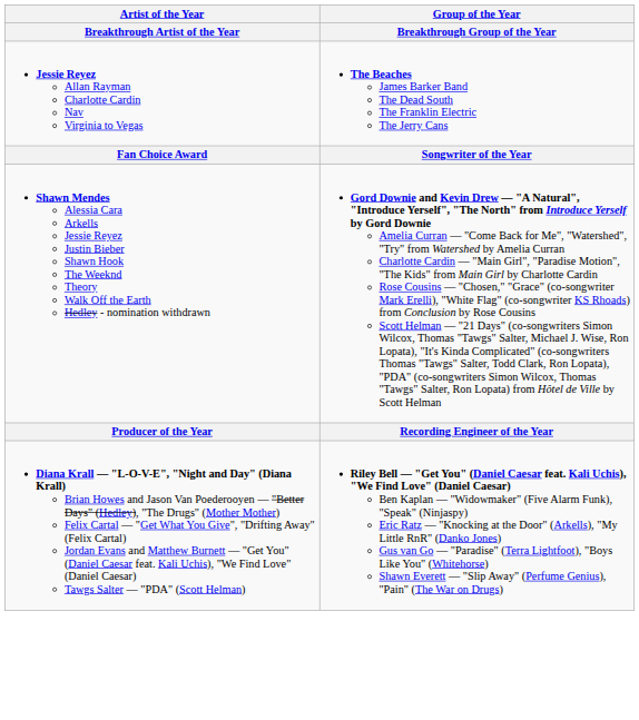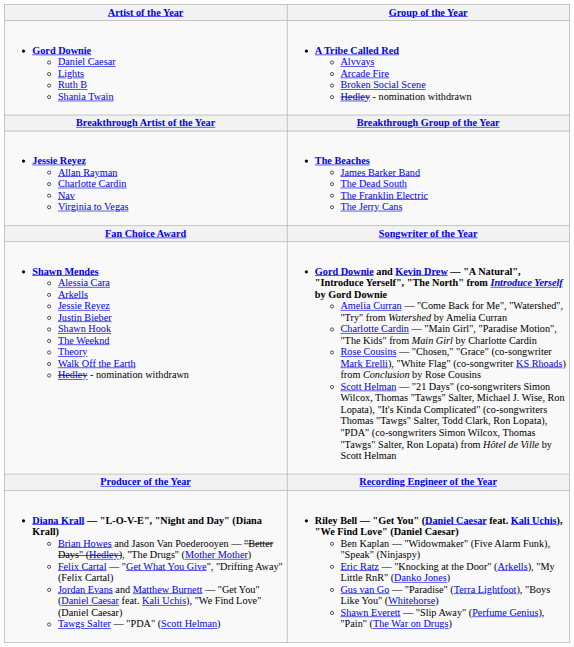 <table class="wikitable" style="width:100%">
 <tr>
 <th style="width:50%"><a href='#'>Artist of the Year</a></th>
 <th style="width:50%"><a href='#'>Group of the Year</a></th>
+</tr>
+<tr>
+<td valign="top"><br><ul><li> <strong><a href='#'>Gord Downie</a></strong><ul><li><a href='#'>Daniel Caesar</a></li><li><a href='#'>Lights</a></li><li><a href='#'>Ruth B</a></li><li><a href='#'>Shania Twain</a></li></ul></li></ul></td>
+<td valign="top"><br><ul><li> <strong><a href='#'>A Tribe Called Red</a></strong><ul><li><a href='#'>Alvvays</a></li><li><a href='#'>Arcade Fire</a></li><li><a href='#'>Broken Social Scene</a></li><li><s><a href='#'>Hedley</a></s> - nomination withdrawn</li></ul></li></ul></td>
 </tr>
 <tr>
 <th style="width:50%"><a href='#'>Breakthrough Artist of the Year</a></th>
 <th style="width:50%"><a href='#'>Breakthrough Group of the Year</a></th>
 </tr>
 <tr>
 <td valign="top"><br><ul><li> <strong><a href='#'>Jessie Reyez</a></strong><ul><li><a href='#'>Allan Rayman</a></li><li><a href='#'>Charlotte Cardin</a></li><li><a href='#'>Nav</a></li><li><a href='#'>Virginia to Vegas</a></li></ul></li></ul></td>
 <td valign="top"><br><ul><li> <strong><a href='#'>The Beaches</a></strong><ul><li><a href='#'>James Barker Band</a></li><li><a href='#'>The Dead South</a></li><li><a href='#'>The Franklin Electric</a></li><li><a href='#'>The Jerry Cans</a></li></ul></li></ul></td>
 </tr>
 <tr>
 <th style="width:50%"><a href='#'>Fan Choice Award</a></th>
 <th style="width:50%"><a href='#'>Songwriter of the Year</a></th>
 </tr>
 <tr>
 <td valign="top"><br><ul><li> <strong><a href='#'>Shawn Mendes</a></strong><ul><li><a href='#'>Alessia Cara</a></li><li><a href='#'>Arkells</a></li><li><a href='#'>Jessie Reyez</a></li><li><a href='#'>Justin Bieber</a></li><li><a href='#'>Shawn Hook</a></li><li><a href='#'>The Weeknd</a></li><li><a href='#'>Theory</a></li><li><a href='#'>Walk Off the Earth</a></li><li><s><a href='#'>Hedley</a></s> - nomination withdrawn</li></ul></li></ul></td>
 <td valign="top"><br><ul><li> <strong><a href='#'>Gord Downie</a> and <a href='#'>Kevin Drew</a> — "A Natural", "Introduce Yerself", "The North" from <em><a href='#'>Introduce Yerself</a></em> by Gord Downie</strong><ul><li><a href='#'>Amelia Curran</a> — "Come Back for Me", "Watershed", "Try" from <em>Watershed</em> by Amelia Curran</li><li><a href='#'>Charlotte Cardin</a> — "Main Girl", "Paradise Motion", "The Kids" from <em>Main Girl</em> by Charlotte Cardin</li><li><a href='#'>Rose Cousins</a> — "Chosen," "Grace" (co-songwriter <a href='#'>Mark Erelli</a>), "White Flag" (co-songwriter <a href='#'>KS Rhoads</a>) from <em>Conclusion</em> by Rose Cousins</li><li><a href='#'>Scott Helman</a> — "21 Days" (co-songwriters Simon Wilcox, Thomas "Tawgs" Salter, Michael J. Wise, Ron Lopata), "It's Kinda Complicated" (co-songwriters Thomas "Tawgs" Salter, Todd Clark, Ron Lopata), "PDA" (co-songwriters Simon Wilcox, Thomas "Tawgs" Salter, Ron Lopata) from <em>Hôtel de Ville</em> by Scott Helman</li></ul></li></ul></td>
 </tr>
 <tr>
 <th style="width:50%"><a href='#'>Producer of the Year</a></th>
 <th style="width:50%"><a href='#'>Recording Engineer of the Year</a></th>
 </tr>
 <tr>
 <td valign="top"><br><ul><li> <strong><a href='#'>Diana Krall</a> — "L-O-V-E", "Night and Day" (Diana Krall)</strong><ul><li><a href='#'>Brian Howes</a> and Jason Van Poederooyen — <s>"Better Days" (<a href='#'>Hedley</a>)</s>, "The Drugs" (<a href='#'>Mother Mother</a>)</li><li><a href='#'>Felix Cartal</a> — "<a href='#'>Get What You Give</a>", "Drifting Away" (Felix Cartal)</li><li><a href='#'>Jordan Evans</a> and <a href='#'>Matthew Burnett</a> — "Get You" (<a href='#'>Daniel Caesar</a> feat. <a href='#'>Kali Uchis</a>), "We Find Love" (Daniel Caesar)</li><li><a href='#'>Tawgs Salter</a> — "PDA" (<a href='#'>Scott Helman</a>)</li></ul></li></ul></td>
 <td valign="top"><br><ul><li> <strong>Riley Bell — "Get You" (<a href='#'>Daniel Caesar</a> feat. <a href='#'>Kali Uchis</a>), "We Find Love" (Daniel Caesar)</strong><ul><li>Ben Kaplan — "Widowmaker" (Five Alarm Funk), "Speak" (Ninjaspy)</li><li><a href='#'>Eric Ratz</a> — "Knocking at the Door" (<a href='#'>Arkells</a>), "My Little RnR" (<a href='#'>Danko Jones</a>)</li><li><a href='#'>Gus van Go</a> — "Paradise" (<a href='#'>Terra Lightfoot</a>), "Boys Like You" (<a href='#'>Whitehorse</a>)</li><li><a href='#'>Shawn Everett</a> — "Slip Away" (<a href='#'>Perfume Genius</a>), "Pain" (<a href='#'>The War on Drugs</a>)</li></ul></li></ul></td>
 </tr>
 </table>
